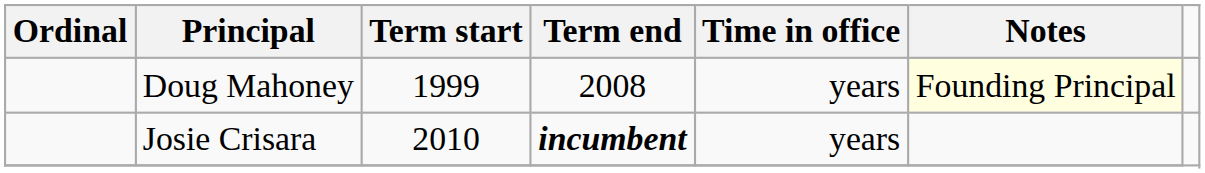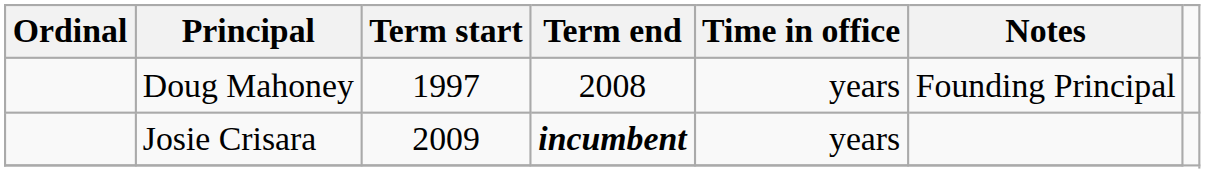 <table class="wikitable sortable">
 <tr>
 <th>Ordinal</th>
 <th>Principal</th>
 <th>Term start</th>
 <th>Term end</th>
 <th>Time in office</th>
 <th>Notes</th>
 </tr>
 <tr>
 <td align=center></td>
 <td>Doug Mahoney</td>
-<td align=center>1999</td>
+<td align=center>1997</td>
 <td align=center>2008</td>
 <td align=right> years</td>
-<td style="background: lightyellow;">Founding Principal</td>
+<td>Founding Principal</td>
 <td></td>
 </tr>
 <tr>
 <td align=center></td>
 <td>Josie Crisara</td>
-<td align=center>2010</td>
+<td align=center>2009</td>
 <td align=center><strong><em>incumbent</em></strong></td>
 <td align=right> years</td>
 <td></td>
 </tr>
 <tr>
 </tr>
 </table>
